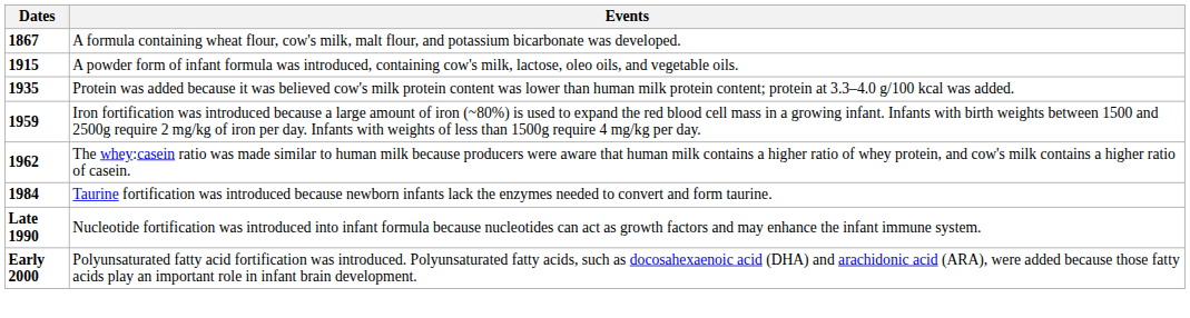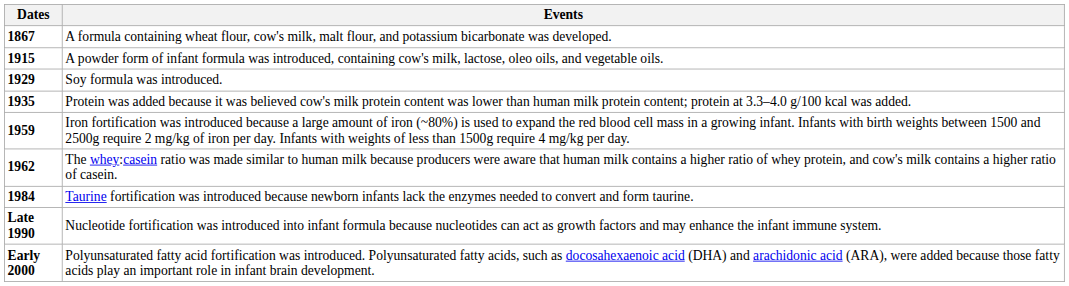 <table class="wikitable">
 <tr>
 <th>Dates</th>
 <th>Events</th>
 </tr>
 <tr style="background:white">
 <td><strong> 1867 </strong></td>
 <td>A formula containing wheat flour, cow's milk, malt flour, and potassium bicarbonate was developed.</td>
 </tr>
 <tr style="background:white">
 <td><strong> 1915 </strong></td>
 <td>A powder form of infant formula was introduced, containing cow's milk, lactose, oleo oils, and vegetable oils.</td>
+</tr>
+<tr style="background:white">
+<td><strong> 1929 </strong></td>
+<td>Soy formula was introduced.</td>
 </tr>
 <tr style="background:white">
 <td><strong> 1935 </strong></td>
 <td>Protein was added because it was believed cow's milk protein content was lower than human milk protein content; protein at 3.3–4.0 g/100 kcal was added.</td>
 </tr>
 <tr style="background:white">
 <td><strong> 1959 </strong></td>
 <td>Iron fortification was introduced because a large amount of iron (~80%) is used to expand the red blood cell mass in a growing infant. Infants with birth weights between 1500 and 2500g require 2 mg/kg of iron per day. Infants with weights of less than 1500g require 4 mg/kg per day.</td>
 </tr>
 <tr style="background:white">
 <td><strong> 1962 </strong></td>
 <td>The <a href='#'>whey</a>:<a href='#'>casein</a> ratio was made similar to human milk because producers were aware that human milk contains a higher ratio of whey protein, and cow's milk contains a higher ratio of casein.</td>
 </tr>
 <tr style="background:white">
 <td><strong> 1984 </strong></td>
 <td><a href='#'>Taurine</a> fortification was introduced because newborn infants lack the enzymes needed to convert and form taurine.</td>
 </tr>
 <tr style="background:white">
 <td><strong> Late 1990 </strong></td>
 <td>Nucleotide fortification was introduced into infant formula because nucleotides can act as growth factors and may enhance the infant immune system.</td>
 </tr>
 <tr style="background:white">
 <td><strong> Early 2000 </strong></td>
 <td>Polyunsaturated fatty acid fortification was introduced. Polyunsaturated fatty acids, such as <a href='#'>docosahexaenoic acid</a> (DHA) and <a href='#'>arachidonic acid</a> (ARA), were added because those fatty acids play an important role in infant brain development.</td>
 </tr>
 </table>
